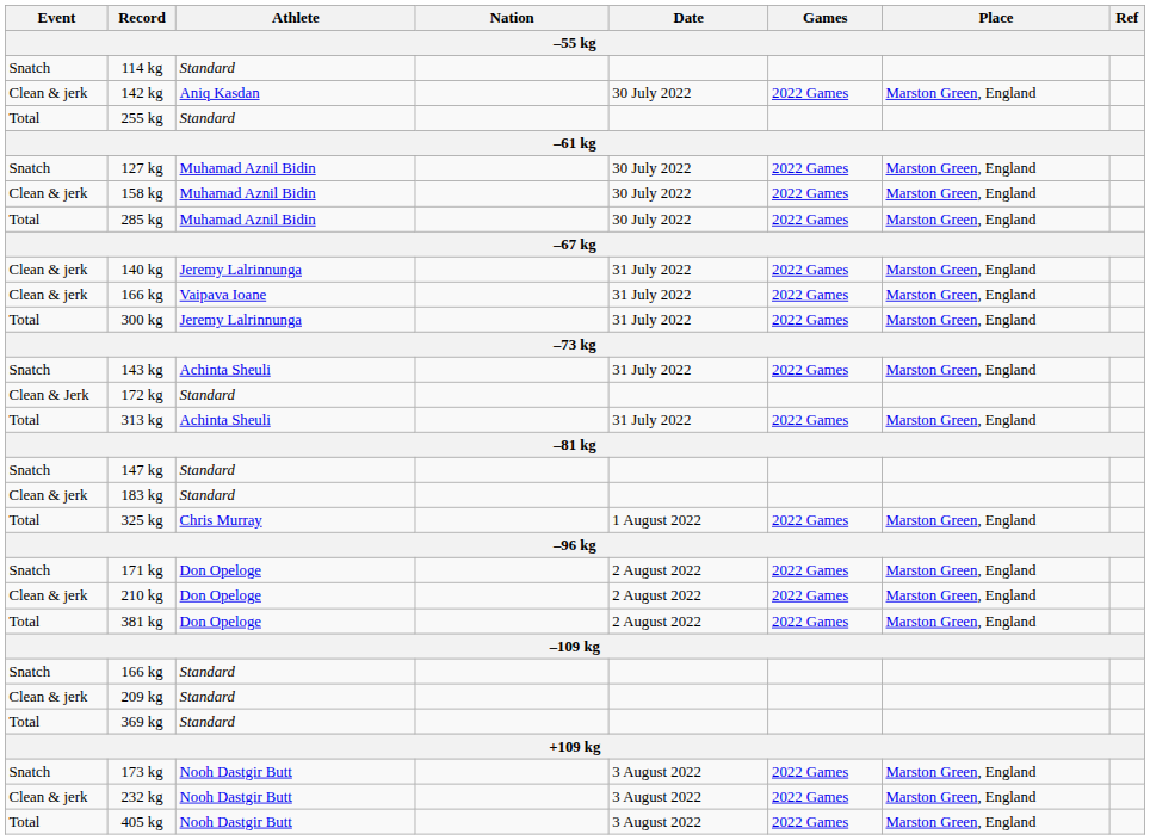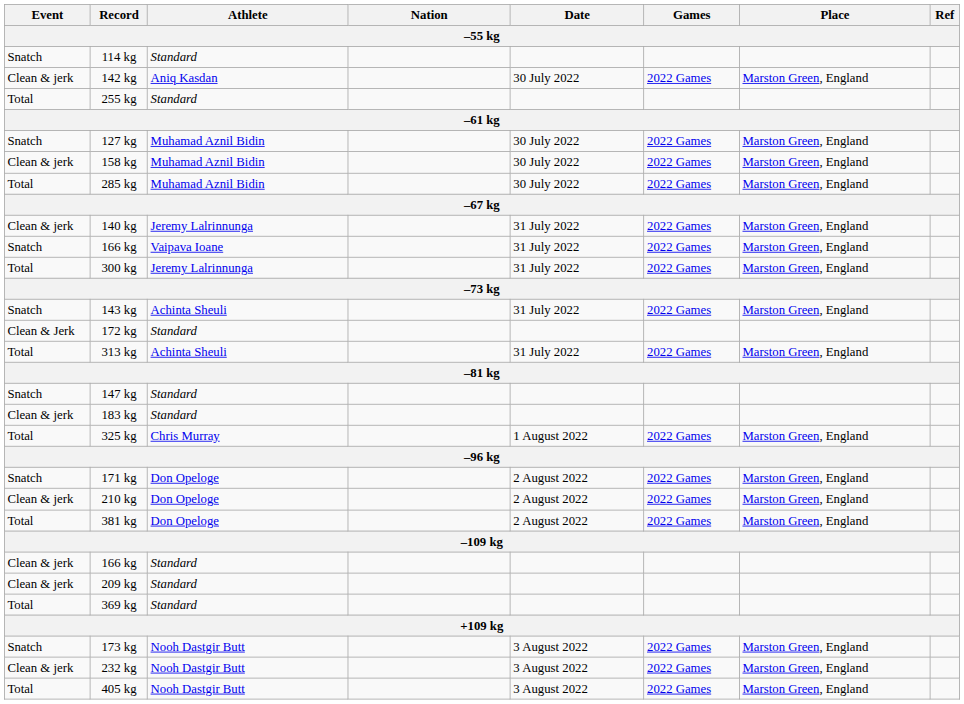 <table class="wikitable" style="font-size:95%; width: 90%;">
 <tr>
 <th width=9%>Event</th>
 <th width=6%>Record</th>
 <th width=21%>Athlete</th>
 <th width=17%>Nation</th>
 <th width=14%>Date</th>
 <th width=10%>Games</th>
 <th width=20%>Place</th>
 <th width=3%>Ref</th>
 </tr>
 <tr bgcolor="#DDDDDD">
 <th colspan="8">–55 kg</th>
 </tr>
 <tr>
 <td>Snatch</td>
 <td align="center">114 kg</td>
 <td><em>Standard</em></td>
 <td></td>
 <td></td>
 <td></td>
 <td></td>
 <td></td>
 </tr>
 <tr>
 <td>Clean & jerk</td>
 <td align="center">142 kg</td>
 <td><a href='#'>Aniq Kasdan</a></td>
 <td></td>
 <td>30 July 2022</td>
 <td><a href='#'>2022 Games</a></td>
 <td> <a href='#'>Marston Green</a>, England</td>
 <td></td>
 </tr>
 <tr>
 <td>Total</td>
 <td align="center">255 kg</td>
 <td><em>Standard</em></td>
 <td></td>
 <td></td>
 <td></td>
 <td></td>
 <td></td>
 </tr>
 <tr bgcolor="#DDDDDD">
 <th colspan="8">–61 kg</th>
 </tr>
 <tr>
 <td>Snatch</td>
 <td align="center">127 kg</td>
 <td><a href='#'>Muhamad Aznil Bidin</a></td>
 <td></td>
 <td>30 July 2022</td>
 <td><a href='#'>2022 Games</a></td>
 <td> <a href='#'>Marston Green</a>, England</td>
 <td></td>
 </tr>
 <tr>
 <td>Clean & jerk</td>
 <td align="center">158 kg</td>
 <td><a href='#'>Muhamad Aznil Bidin</a></td>
 <td></td>
 <td>30 July 2022</td>
 <td><a href='#'>2022 Games</a></td>
 <td> <a href='#'>Marston Green</a>, England</td>
 <td></td>
 </tr>
 <tr>
 <td>Total</td>
 <td align="center">285 kg</td>
 <td><a href='#'>Muhamad Aznil Bidin</a></td>
 <td></td>
 <td>30 July 2022</td>
 <td><a href='#'>2022 Games</a></td>
 <td> <a href='#'>Marston Green</a>, England</td>
 <td></td>
 </tr>
 <tr bgcolor="#DDDDDD">
 <th colspan="8">–67 kg</th>
 </tr>
 <tr>
 <td>Clean & jerk</td>
 <td align="center">140 kg</td>
 <td><a href='#'>Jeremy Lalrinnunga</a></td>
 <td></td>
 <td>31 July 2022</td>
 <td><a href='#'>2022 Games</a></td>
 <td> <a href='#'>Marston Green</a>, England</td>
 <td></td>
 </tr>
 <tr>
-<td>Clean & jerk</td>
+<td>Snatch</td>
 <td align="center">166 kg</td>
 <td><a href='#'>Vaipava Ioane</a></td>
 <td></td>
 <td>31 July 2022</td>
 <td><a href='#'>2022 Games</a></td>
 <td> <a href='#'>Marston Green</a>, England</td>
 <td></td>
 </tr>
 <tr>
 <td>Total</td>
 <td align="center">300 kg</td>
 <td><a href='#'>Jeremy Lalrinnunga</a></td>
 <td></td>
 <td>31 July 2022</td>
 <td><a href='#'>2022 Games</a></td>
 <td> <a href='#'>Marston Green</a>, England</td>
 <td></td>
 </tr>
 <tr bgcolor="#DDDDDD">
 <th colspan="8">–73 kg</th>
 </tr>
 <tr>
 <td>Snatch</td>
 <td align="center">143 kg</td>
 <td><a href='#'>Achinta Sheuli</a></td>
 <td></td>
 <td>31 July 2022</td>
 <td><a href='#'>2022 Games</a></td>
 <td> <a href='#'>Marston Green</a>, England</td>
 <td></td>
 </tr>
 <tr>
 <td>Clean & Jerk</td>
 <td align="center">172 kg</td>
 <td><em>Standard</em></td>
 <td></td>
 <td></td>
 <td></td>
 <td></td>
 <td></td>
 </tr>
 <tr>
 <td>Total</td>
 <td align="center">313 kg</td>
 <td><a href='#'>Achinta Sheuli</a></td>
 <td></td>
 <td>31 July 2022</td>
 <td><a href='#'>2022 Games</a></td>
 <td> <a href='#'>Marston Green</a>, England</td>
 <td></td>
 </tr>
 <tr bgcolor="#DDDDDD">
 <th colspan="8">–81 kg</th>
 </tr>
 <tr>
 <td>Snatch</td>
 <td align="center">147 kg</td>
 <td><em>Standard</em></td>
 <td></td>
 <td></td>
 <td></td>
 <td></td>
 <td></td>
 </tr>
 <tr>
 <td>Clean & jerk</td>
 <td align="center">183 kg</td>
 <td><em>Standard</em></td>
 <td></td>
 <td></td>
 <td></td>
 <td></td>
 <td></td>
 </tr>
 <tr>
 <td>Total</td>
 <td align="center">325 kg</td>
 <td><a href='#'>Chris Murray</a></td>
 <td></td>
 <td>1 August 2022</td>
 <td><a href='#'>2022 Games</a></td>
 <td> <a href='#'>Marston Green</a>, England</td>
 <td></td>
 </tr>
 <tr bgcolor="#DDDDDD">
 <th colspan="8">–96 kg</th>
 </tr>
 <tr>
 <td>Snatch</td>
 <td align="center">171 kg</td>
 <td><a href='#'>Don Opeloge</a></td>
 <td></td>
 <td>2 August 2022</td>
 <td><a href='#'>2022 Games</a></td>
 <td> <a href='#'>Marston Green</a>, England</td>
 <td></td>
 </tr>
 <tr>
 <td>Clean & jerk</td>
 <td align="center">210 kg</td>
 <td><a href='#'>Don Opeloge</a></td>
 <td></td>
 <td>2 August 2022</td>
 <td><a href='#'>2022 Games</a></td>
 <td> <a href='#'>Marston Green</a>, England</td>
 <td></td>
 </tr>
 <tr>
 <td>Total</td>
 <td align="center">381 kg</td>
 <td><a href='#'>Don Opeloge</a></td>
 <td></td>
 <td>2 August 2022</td>
 <td><a href='#'>2022 Games</a></td>
 <td> <a href='#'>Marston Green</a>, England</td>
 <td></td>
 </tr>
 <tr bgcolor="#DDDDDD">
 <th colspan="8">–109 kg</th>
 </tr>
 <tr>
-<td>Snatch</td>
+<td>Clean & jerk</td>
 <td align="center">166 kg</td>
 <td><em>Standard</em></td>
 <td></td>
 <td></td>
 <td></td>
 <td></td>
 <td></td>
 </tr>
 <tr>
 <td>Clean & jerk</td>
 <td align="center">209 kg</td>
 <td><em>Standard</em></td>
 <td></td>
 <td></td>
 <td></td>
 <td></td>
 <td></td>
 </tr>
 <tr>
 <td>Total</td>
 <td align="center">369 kg</td>
 <td><em>Standard</em></td>
 <td></td>
 <td></td>
 <td></td>
 <td></td>
 <td></td>
 </tr>
 <tr bgcolor="#DDDDDD">
 <th colspan="8">+109 kg</th>
 </tr>
 <tr>
 <td>Snatch</td>
 <td align="center">173 kg</td>
 <td><a href='#'>Nooh Dastgir Butt</a></td>
 <td></td>
 <td>3 August 2022</td>
 <td><a href='#'>2022 Games</a></td>
 <td> <a href='#'>Marston Green</a>, England</td>
 <td></td>
 </tr>
 <tr>
 <td>Clean & jerk</td>
 <td align="center">232 kg</td>
 <td><a href='#'>Nooh Dastgir Butt</a></td>
 <td></td>
 <td>3 August 2022</td>
 <td><a href='#'>2022 Games</a></td>
 <td> <a href='#'>Marston Green</a>, England</td>
 <td></td>
 </tr>
 <tr>
 <td>Total</td>
 <td align="center">405 kg</td>
 <td><a href='#'>Nooh Dastgir Butt</a></td>
 <td></td>
 <td>3 August 2022</td>
 <td><a href='#'>2022 Games</a></td>
 <td> <a href='#'>Marston Green</a>, England</td>
 <td></td>
 </tr>
 </table>
